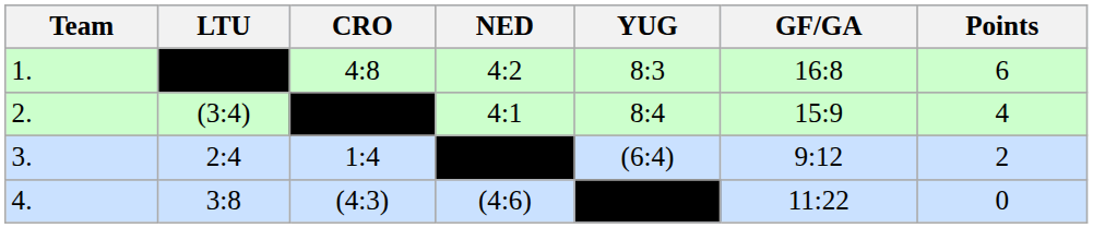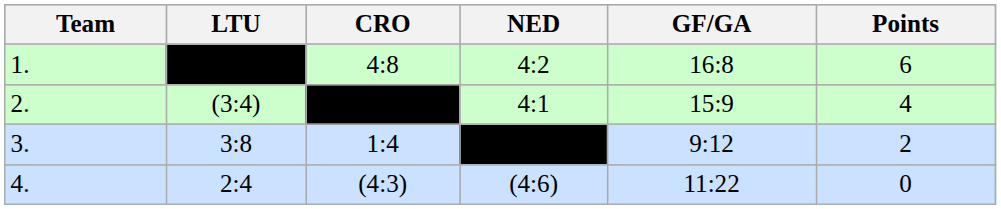 <table class="wikitable" bgcolor="#EFEFFF" width="50%">
 <tr bgcolor="#BCD2EE">
 <th>Team</th>
 <th>LTU</th>
 <th>CRO</th>
 <th>NED</th>
-<th>YUG</th>
 <th>GF/GA</th>
 <th>Points</th>
 </tr>
 <tr bgcolor="#ccffcc" align="center">
 <td align="left">1. </td>
 <td style="background:#000000;"></td>
 <td>4:8</td>
 <td>4:2</td>
-<td>8:3</td>
 <td>16:8</td>
 <td>6</td>
 </tr>
 <tr bgcolor="#ccffcc" align="center">
 <td align="left">2. </td>
 <td>(3:4)</td>
 <td style="background:#000000;"></td>
 <td>4:1</td>
-<td>8:4</td>
 <td>15:9</td>
 <td>4</td>
 </tr>
 <tr bgcolor="#CAE1FF" align="center">
 <td align="left">3. </td>
-<td>2:4</td>
+<td>3:8</td>
 <td>1:4</td>
 <td style="background:#000000;"></td>
-<td>(6:4)</td>
 <td>9:12</td>
 <td>2</td>
 </tr>
 <tr bgcolor="#CAE1FF" align="center">
 <td align="left">4. </td>
-<td>3:8</td>
+<td>2:4</td>
 <td>(4:3)</td>
 <td>(4:6)</td>
-<td style="background:#000000;"></td>
 <td>11:22</td>
 <td>0</td>
 </tr>
 </table>
